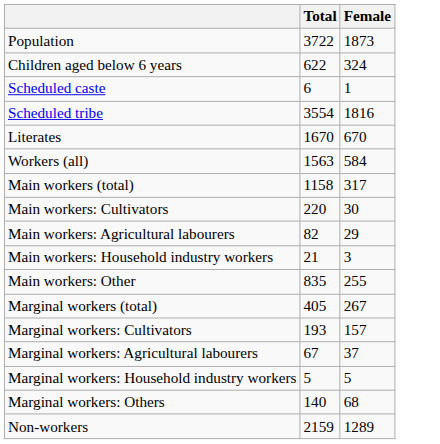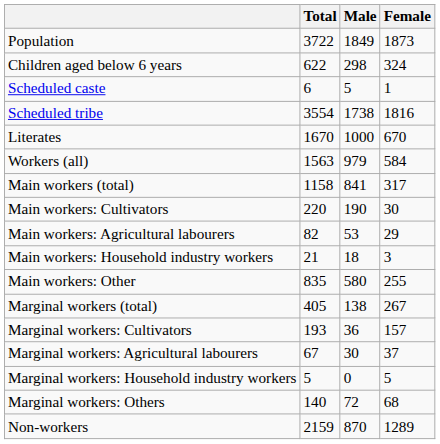 <table class="wikitable sortable">
 <tr>
 <th></th>
 <th>Total</th>
+<th>Male</th>
 <th>Female</th>
 </tr>
 <tr>
 <td>Population</td>
 <td>3722</td>
+<td>1849</td>
 <td>1873</td>
 </tr>
 <tr>
 <td>Children aged below 6 years</td>
 <td>622</td>
+<td>298</td>
 <td>324</td>
 </tr>
 <tr>
 <td><a href='#'>Scheduled caste</a></td>
 <td>6</td>
+<td>5</td>
 <td>1</td>
 </tr>
 <tr>
 <td><a href='#'>Scheduled tribe</a></td>
 <td>3554</td>
+<td>1738</td>
 <td>1816</td>
 </tr>
 <tr>
 <td>Literates</td>
 <td>1670</td>
+<td>1000</td>
 <td>670</td>
 </tr>
 <tr>
 <td>Workers (all)</td>
 <td>1563</td>
+<td>979</td>
 <td>584</td>
 </tr>
 <tr>
 <td>Main workers (total)</td>
 <td>1158</td>
+<td>841</td>
 <td>317</td>
 </tr>
 <tr>
 <td>Main workers: Cultivators</td>
 <td>220</td>
+<td>190</td>
 <td>30</td>
 </tr>
 <tr>
 <td>Main workers: Agricultural labourers</td>
 <td>82</td>
+<td>53</td>
 <td>29</td>
 </tr>
 <tr>
 <td>Main workers: Household industry workers</td>
 <td>21</td>
+<td>18</td>
 <td>3</td>
 </tr>
 <tr>
 <td>Main workers: Other</td>
 <td>835</td>
+<td>580</td>
 <td>255</td>
 </tr>
 <tr>
 <td>Marginal workers (total)</td>
 <td>405</td>
+<td>138</td>
 <td>267</td>
 </tr>
 <tr>
 <td>Marginal workers: Cultivators</td>
 <td>193</td>
+<td>36</td>
 <td>157</td>
 </tr>
 <tr>
 <td>Marginal workers: Agricultural labourers</td>
 <td>67</td>
+<td>30</td>
 <td>37</td>
 </tr>
 <tr>
 <td>Marginal workers: Household industry workers</td>
 <td>5</td>
+<td>0</td>
 <td>5</td>
 </tr>
 <tr>
 <td>Marginal workers: Others</td>
 <td>140</td>
+<td>72</td>
 <td>68</td>
 </tr>
 <tr>
 <td>Non-workers</td>
 <td>2159</td>
+<td>870</td>
 <td>1289</td>
 </tr>
 </table>
